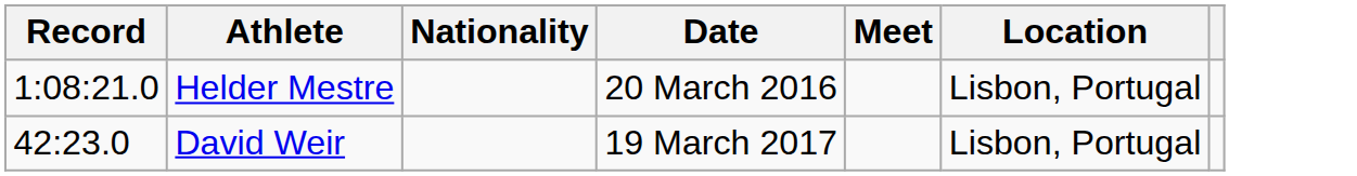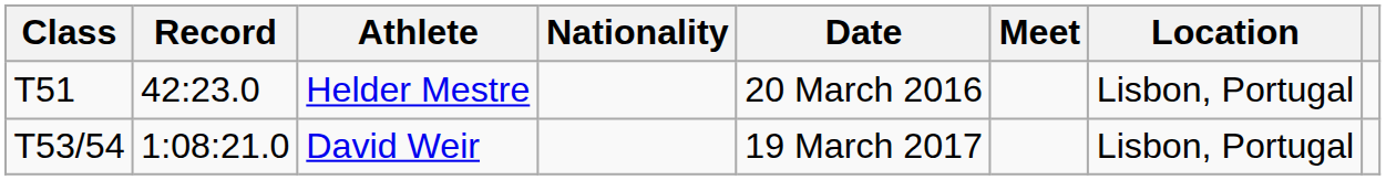 <table class="wikitable">
 <tr>
+<th>Class</th>
 <th>Record</th>
 <th>Athlete</th>
 <th>Nationality</th>
 <th>Date</th>
 <th>Meet</th>
 <th>Location</th>
 <th></th>
 </tr>
 <tr>
-<td>1:08:21.0</td>
+<td>T51</td>
+<td>42:23.0</td>
 <td><a href='#'>Helder Mestre</a></td>
 <td></td>
 <td>20 March 2016</td>
 <td></td>
 <td>Lisbon, Portugal</td>
 <td></td>
 </tr>
 <tr>
-<td>42:23.0</td>
+<td>T53/54</td>
+<td>1:08:21.0</td>
 <td><a href='#'>David Weir</a></td>
 <td></td>
 <td>19 March 2017</td>
 <td></td>
 <td>Lisbon, Portugal</td>
 <td></td>
 </tr>
 </table>
